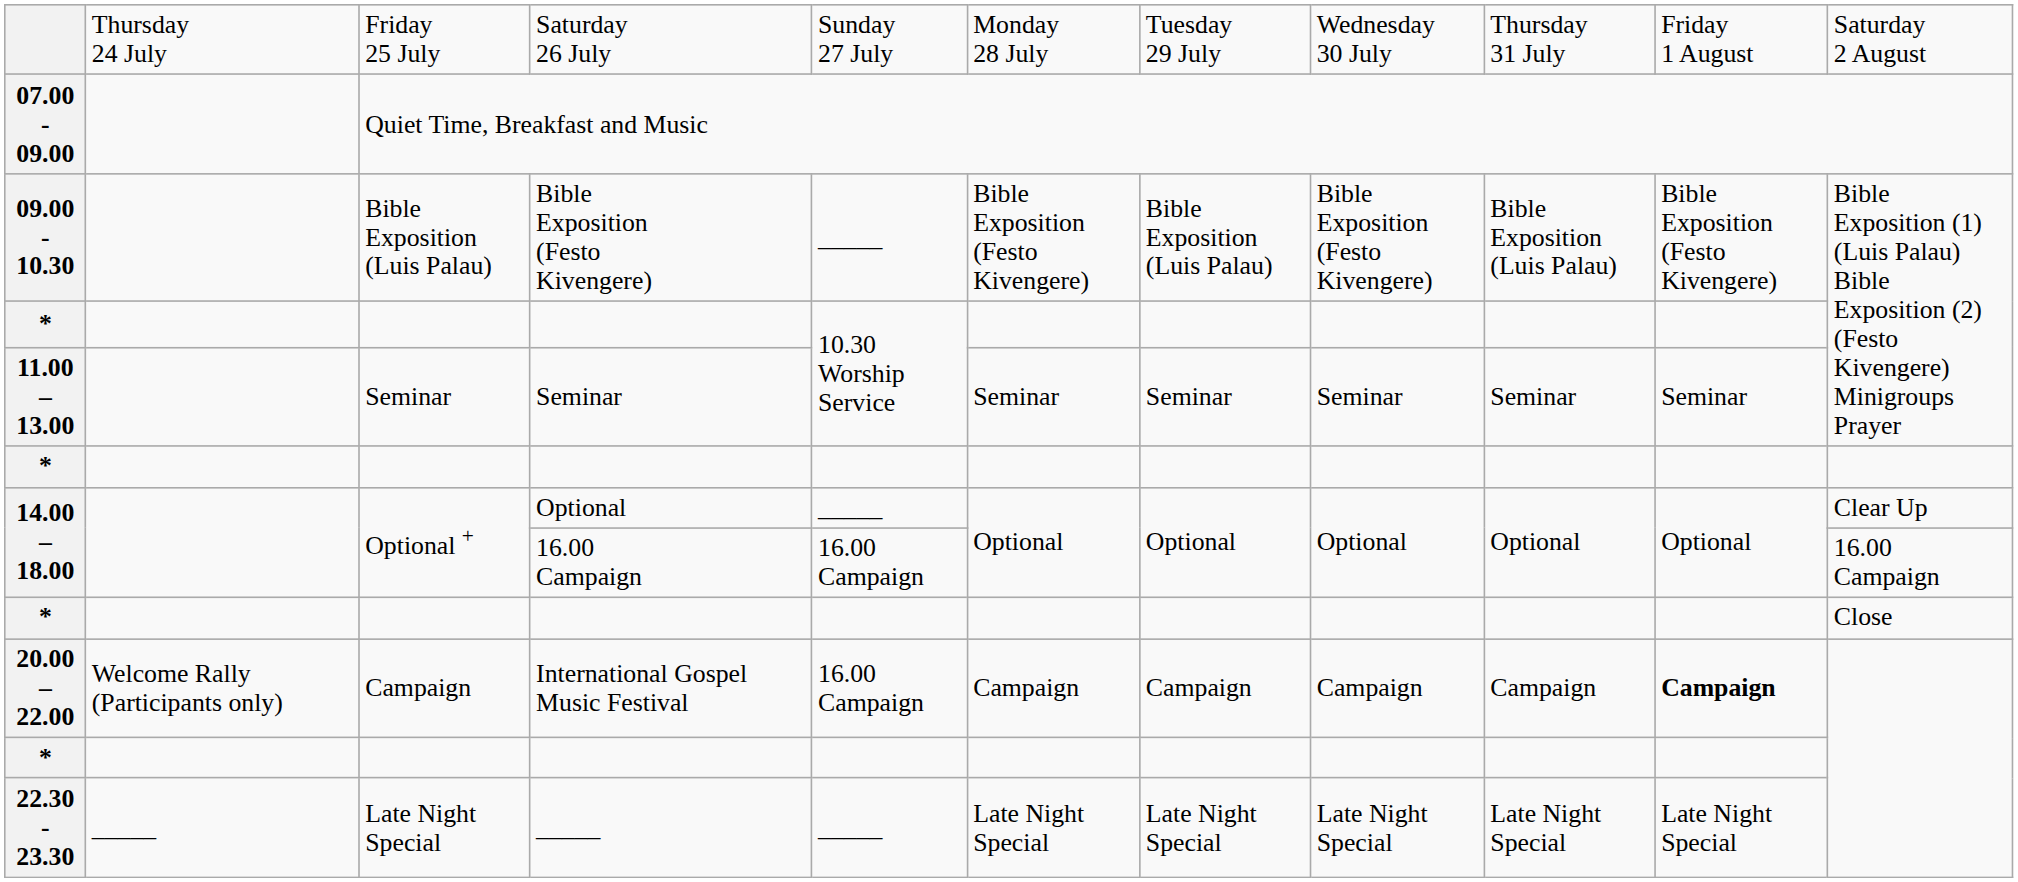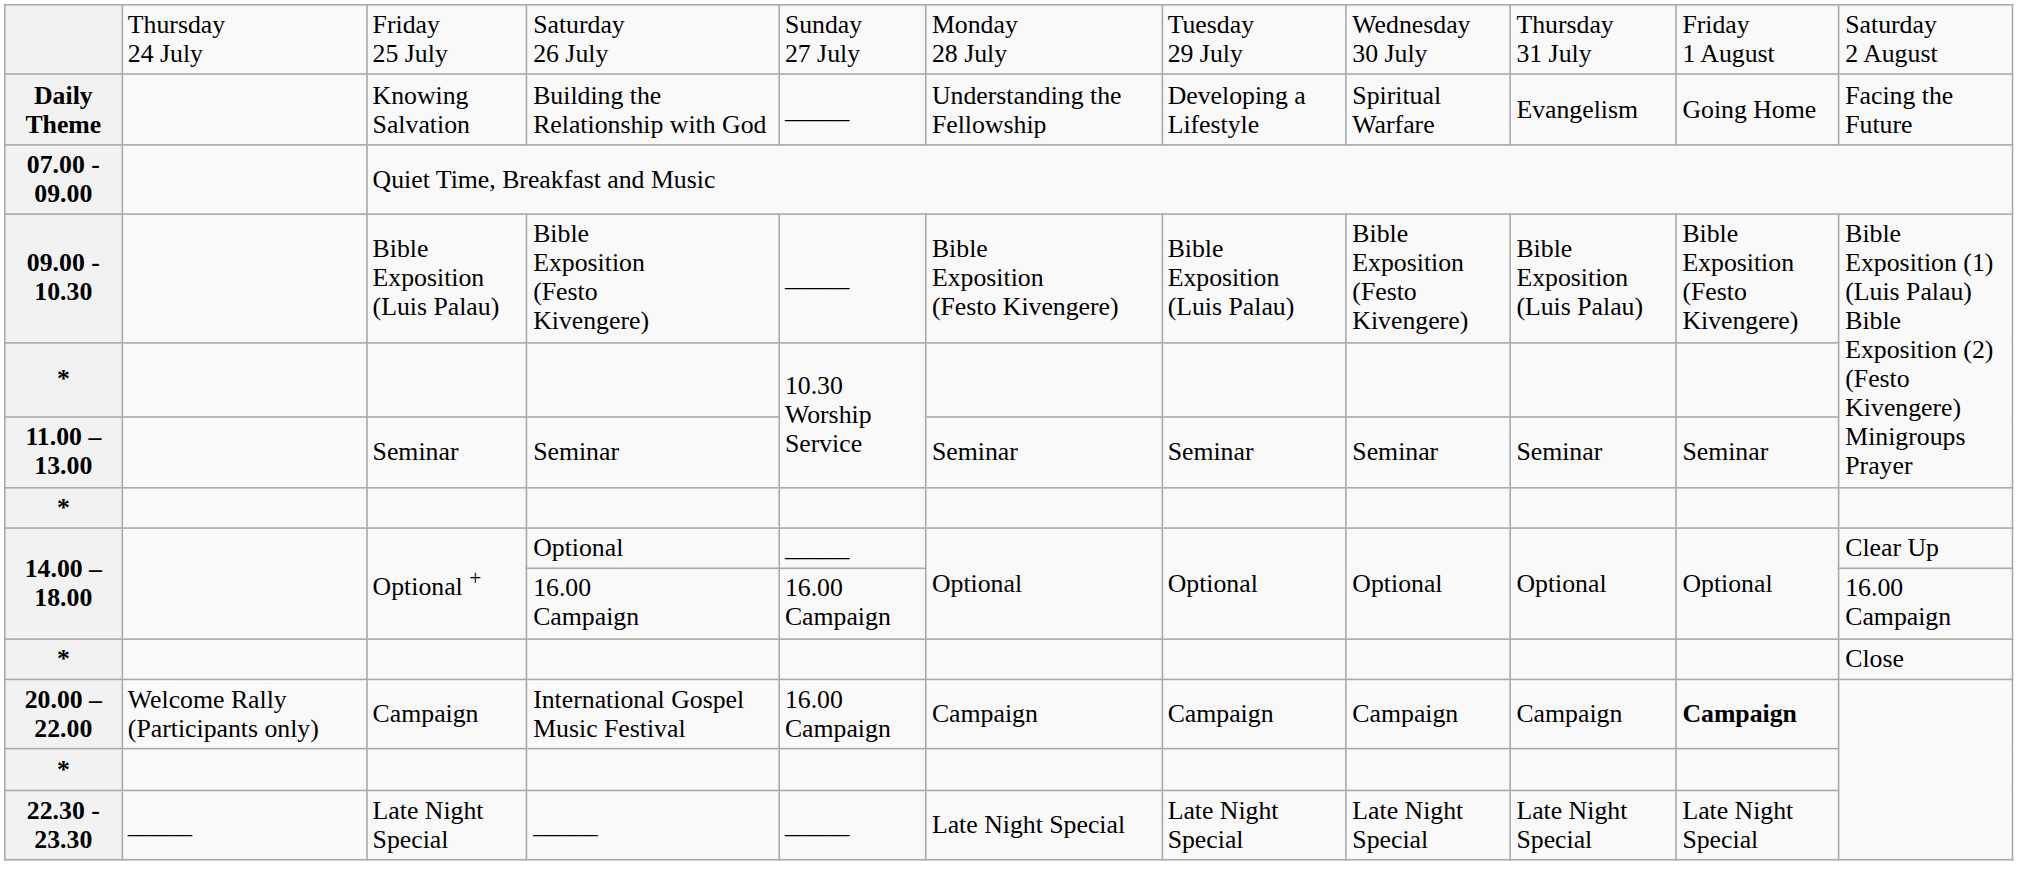 <table class="wikitable">
 <tr>
 <th></th>
 <td>Thursday<br>24 July</td>
 <td>Friday<br>25 July</td>
 <td>Saturday<br>26 July</td>
 <td>Sunday<br>27 July</td>
 <td>Monday<br>28 July</td>
 <td>Tuesday<br>29 July</td>
 <td>Wednesday<br>30 July</td>
 <td>Thursday<br>31 July</td>
 <td>Friday<br>1 August</td>
 <td>Saturday<br>2 August</td>
+</tr>
+<tr>
+<th>Daily Theme</th>
+<td></td>
+<td>Knowing<br>Salvation</td>
+<td>Building the  Relationship with God</td>
+<td>_____</td>
+<td>Understanding  the Fellowship</td>
+<td>Developing a Lifestyle</td>
+<td>Spiritual<br>Warfare</td>
+<td>Evangelism</td>
+<td>Going Home</td>
+<td>Facing the<br>Future</td>
 </tr>
 <tr>
 <th>07.00 -<br>09.00</th>
 <td></td>
 <td colspan="9">Quiet Time,  Breakfast and Music</td>
 </tr>
 <tr>
 <th>09.00 -<br>10.30</th>
 <td></td>
 <td>Bible<br>Exposition<br>(Luis Palau)</td>
 <td>Bible<br>Exposition<br>(Festo<br>Kivengere)</td>
 <td>_____</td>
 <td>Bible<br>Exposition<br>(Festo  Kivengere)</td>
 <td>Bible<br>Exposition<br>(Luis Palau)</td>
 <td>Bible<br>Exposition<br>(Festo  Kivengere)</td>
 <td>Bible<br>Exposition<br>(Luis Palau)</td>
 <td>Bible<br>Exposition<br>(Festo  Kivengere)</td>
 <td rowspan="3">Bible<br>Exposition (1)<br>(Luis Palau)<br>Bible Exposition  (2)<br>(Festo Kivengere)<br>Minigroups  Prayer</td>
 </tr>
 <tr>
 <th>*</th>
 <td></td>
 <td></td>
 <td></td>
 <td rowspan="2">10.30<br>Worship Service</td>
 <td></td>
 <td></td>
 <td></td>
 <td></td>
 <td></td>
 </tr>
 <tr>
 <th>11.00 –<br>13.00</th>
 <td></td>
 <td>Seminar</td>
 <td>Seminar</td>
 <td>Seminar</td>
 <td>Seminar</td>
 <td>Seminar</td>
 <td>Seminar</td>
 <td>Seminar</td>
 </tr>
 <tr>
 <th>*</th>
 <td></td>
 <td></td>
 <td></td>
 <td></td>
 <td></td>
 <td></td>
 <td></td>
 <td></td>
 <td></td>
 <td></td>
 </tr>
 <tr>
 <th rowspan="2">14.00 –<br>18.00</th>
 <td rowspan="2"></td>
 <td rowspan="2">Optional <sup>+</sup></td>
 <td>Optional</td>
 <td>_____</td>
 <td rowspan="2">Optional</td>
 <td rowspan="2">Optional</td>
 <td rowspan="2">Optional</td>
 <td rowspan="2">Optional</td>
 <td rowspan="2">Optional</td>
 <td>Clear Up</td>
 </tr>
 <tr>
 <td>16.00<br>Campaign</td>
 <td>16.00<br>Campaign</td>
 <td>16.00<br>Campaign</td>
 </tr>
 <tr>
 <th>*</th>
 <td></td>
 <td></td>
 <td></td>
 <td></td>
 <td></td>
 <td></td>
 <td></td>
 <td></td>
 <td></td>
 <td>Close</td>
 </tr>
 <tr>
 <th>20.00 –<br>22.00</th>
 <td>Welcome Rally  (Participants only)</td>
 <td>Campaign</td>
 <td>International  Gospel Music Festival</td>
 <td>16.00<br>Campaign</td>
 <td>Campaign</td>
 <td>Campaign</td>
 <td>Campaign</td>
 <td>Campaign</td>
 <td><strong>Campaign</strong></td>
 <td rowspan="3"></td>
 </tr>
 <tr>
 <th>*</th>
 <td></td>
 <td></td>
 <td></td>
 <td></td>
 <td></td>
 <td></td>
 <td></td>
 <td></td>
 <td></td>
 </tr>
 <tr>
 <th>22.30 -<br>23.30</th>
 <td>_____</td>
 <td>Late Night  Special</td>
 <td>_____</td>
 <td>_____</td>
 <td>Late Night  Special</td>
 <td>Late Night  Special</td>
 <td>Late Night  Special</td>
 <td>Late Night  Special</td>
 <td>Late Night  Special</td>
 </tr>
 </table>
